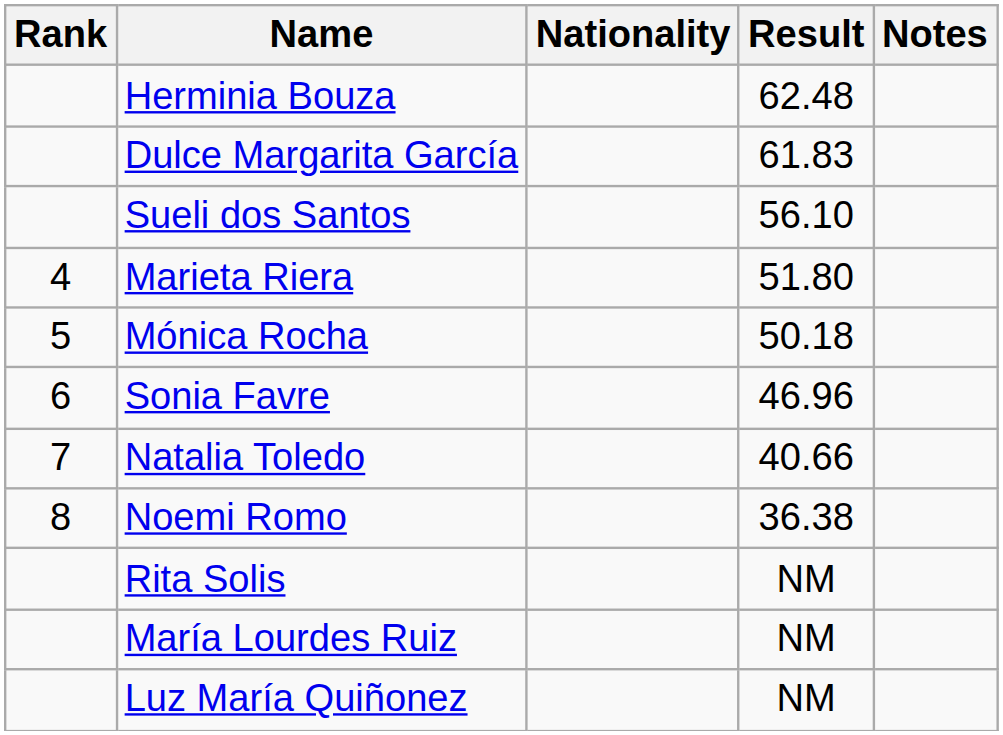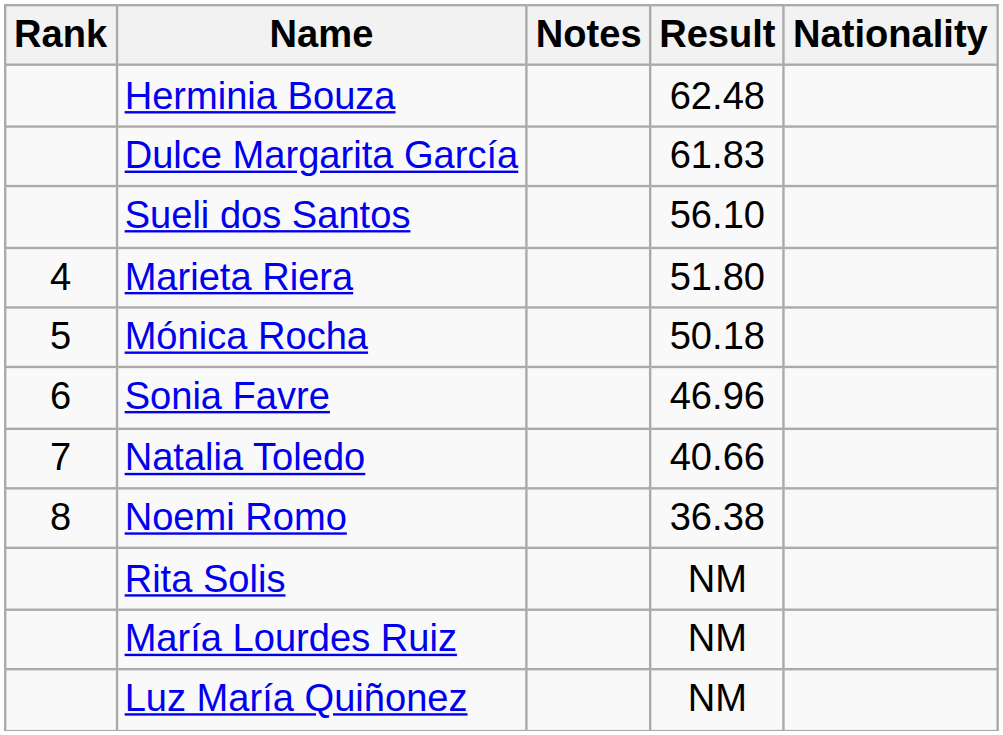 <table class="wikitable sortable" style="text-align:center">
 <tr>
 <th>Rank</th>
 <th>Name</th>
+<th>Notes</th>
+<th>Result</th>
 <th>Nationality</th>
-<th>Result</th>
-<th>Notes</th>
 </tr>
 <tr>
 <td align=center></td>
 <td align=left><a href='#'>Herminia Bouza</a></td>
+<td></td>
+<td>62.48</td>
 <td align=left></td>
-<td>62.48</td>
-<td></td>
 </tr>
 <tr>
 <td align=center></td>
 <td align=left><a href='#'>Dulce Margarita García</a></td>
+<td></td>
+<td>61.83</td>
 <td align=left></td>
-<td>61.83</td>
-<td></td>
 </tr>
 <tr>
 <td align=center></td>
 <td align=left><a href='#'>Sueli dos Santos</a></td>
+<td></td>
+<td>56.10</td>
 <td align=left></td>
-<td>56.10</td>
-<td></td>
 </tr>
 <tr>
 <td align=center>4</td>
 <td align=left><a href='#'>Marieta Riera</a></td>
+<td></td>
+<td>51.80</td>
 <td align=left></td>
-<td>51.80</td>
-<td></td>
 </tr>
 <tr>
 <td align=center>5</td>
 <td align=left><a href='#'>Mónica Rocha</a></td>
+<td></td>
+<td>50.18</td>
 <td align=left></td>
-<td>50.18</td>
-<td></td>
 </tr>
 <tr>
 <td align=center>6</td>
 <td align=left><a href='#'>Sonia Favre</a></td>
+<td></td>
+<td>46.96</td>
 <td align=left></td>
-<td>46.96</td>
-<td></td>
 </tr>
 <tr>
 <td align=center>7</td>
 <td align=left><a href='#'>Natalia Toledo</a></td>
+<td></td>
+<td>40.66</td>
 <td align=left></td>
-<td>40.66</td>
-<td></td>
 </tr>
 <tr>
 <td align=center>8</td>
 <td align=left><a href='#'>Noemi Romo</a></td>
+<td></td>
+<td>36.38</td>
 <td align=left></td>
-<td>36.38</td>
-<td></td>
 </tr>
 <tr>
 <td align=center></td>
 <td align=left><a href='#'>Rita Solis</a></td>
+<td></td>
+<td>NM</td>
 <td align=left></td>
-<td>NM</td>
-<td></td>
 </tr>
 <tr>
 <td align=center></td>
 <td align=left><a href='#'>María Lourdes Ruiz</a></td>
+<td></td>
+<td>NM</td>
 <td align=left></td>
-<td>NM</td>
-<td></td>
 </tr>
 <tr>
 <td align=center></td>
 <td align=left><a href='#'>Luz María Quiñonez</a></td>
+<td></td>
+<td>NM</td>
 <td align=left></td>
-<td>NM</td>
-<td></td>
 </tr>
 </table>
